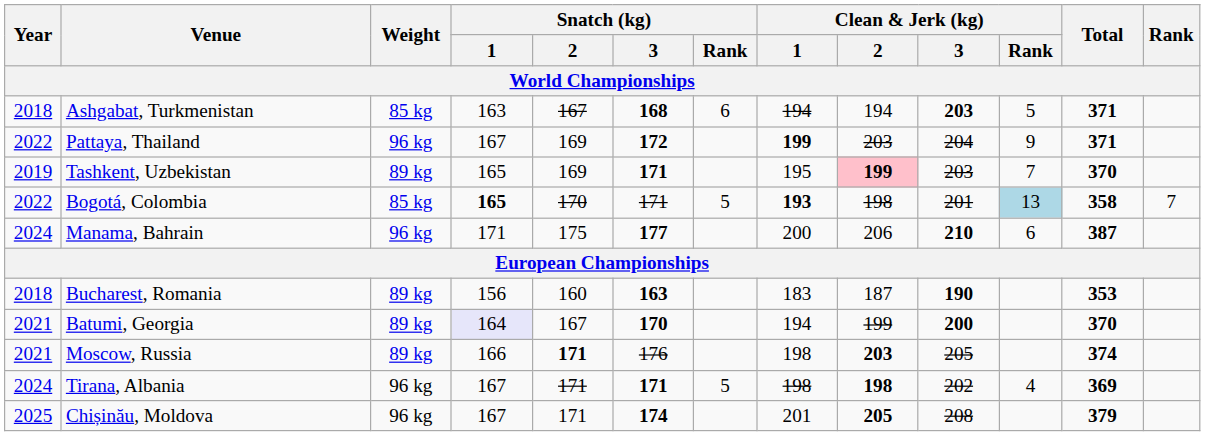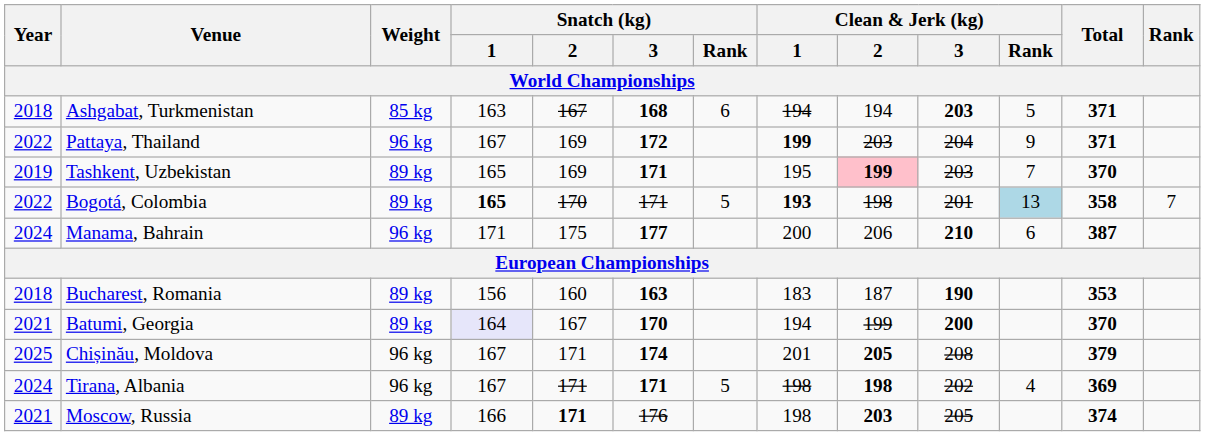 <table class="wikitable" style="text-align:center;">
 <tr>
 <th rowspan=2 width=40>Year</th>
 <th rowspan=2 width=250>Venue</th>
 <th rowspan=2 width=60>Weight</th>
 <th colspan=4>Snatch (kg)</th>
 <th colspan=4>Clean & Jerk (kg)</th>
 <th rowspan=2 width=60>Total</th>
 <th rowspan=2 width=40>Rank</th>
 </tr>
 <tr>
 <th width=60>1</th>
 <th width=60>2</th>
 <th width=60>3</th>
 <th width=45>Rank</th>
 <th width=60>1</th>
 <th width=60>2</th>
 <th width=60>3</th>
 <th width=45>Rank</th>
 </tr>
 <tr>
 <th colspan=13><a href='#'>World Championships</a></th>
 </tr>
 <tr>
 <td><a href='#'>2018</a></td>
 <td align=left><a href='#'>Ashgabat</a>, Turkmenistan</td>
 <td><a href='#'>85 kg</a></td>
 <td>163</td>
 <td><s>167</s></td>
 <td><strong>168</strong></td>
 <td>6</td>
 <td><s>194</s></td>
 <td>194</td>
 <td><strong>203</strong></td>
 <td>5</td>
 <td><strong>371</strong></td>
 <td></td>
 </tr>
 <tr>
 <td><a href='#'>2022</a></td>
 <td align=left><a href='#'>Pattaya</a>, Thailand</td>
 <td><a href='#'>96 kg</a></td>
 <td>167</td>
 <td>169</td>
 <td><strong>172</strong></td>
 <td></td>
 <td><strong>199</strong></td>
 <td><s>203</s></td>
 <td><s>204</s></td>
 <td>9</td>
 <td><strong>371</strong></td>
 <td></td>
 </tr>
 <tr>
 <td><a href='#'>2019</a></td>
 <td align=left><a href='#'>Tashkent</a>, Uzbekistan</td>
 <td><a href='#'>89 kg</a></td>
 <td>165</td>
 <td>169</td>
 <td><strong>171</strong></td>
 <td></td>
 <td>195</td>
 <td style="background: pink;"><strong>199</strong></td>
 <td><s>203</s></td>
 <td>7</td>
 <td><strong>370</strong></td>
 <td></td>
 </tr>
 <tr>
 <td><a href='#'>2022</a></td>
 <td align=left><a href='#'>Bogotá</a>, Colombia</td>
-<td><a href='#'>85 kg</a></td>
+<td><a href='#'>89 kg</a></td>
 <td><strong>165</strong></td>
 <td><s>170</s></td>
 <td><s>171</s></td>
 <td>5</td>
 <td><strong>193</strong></td>
 <td><s>198</s></td>
 <td><s>201</s></td>
 <td style="background: lightblue;">13</td>
 <td><strong>358</strong></td>
 <td>7</td>
 </tr>
 <tr>
 <td><a href='#'>2024</a></td>
 <td align=left><a href='#'>Manama</a>, Bahrain</td>
 <td><a href='#'>96 kg</a></td>
 <td>171</td>
 <td>175</td>
 <td><strong>177</strong></td>
 <td></td>
 <td>200</td>
 <td>206</td>
 <td><strong>210</strong></td>
 <td>6</td>
 <td><strong>387</strong></td>
 <td></td>
 </tr>
 <tr>
 <th colspan=13><a href='#'>European Championships</a></th>
 </tr>
 <tr>
 <td><a href='#'>2018</a></td>
 <td align=left><a href='#'>Bucharest</a>, Romania</td>
 <td><a href='#'>89 kg</a></td>
 <td>156</td>
 <td>160</td>
 <td><strong>163</strong></td>
 <td></td>
 <td>183</td>
 <td>187</td>
 <td><strong>190</strong></td>
 <td></td>
 <td><strong>353</strong></td>
 <td></td>
 </tr>
 <tr>
 <td><a href='#'>2021</a></td>
 <td align=left><a href='#'>Batumi</a>, Georgia</td>
 <td><a href='#'>89 kg</a></td>
 <td style="background: lavender;">164</td>
 <td>167</td>
 <td><strong>170</strong></td>
 <td></td>
 <td>194</td>
 <td><s>199</s></td>
 <td><strong>200</strong></td>
 <td></td>
 <td><strong>370</strong></td>
 <td></td>
 </tr>
 <tr>
-<td><a href='#'>2021</a></td>
-<td align=left><a href='#'>Moscow</a>, Russia</td>
-<td><a href='#'>89 kg</a></td>
-<td>166</td>
-<td><strong>171</strong></td>
-<td><s>176</s></td>
+<td><a href='#'>2025</a></td>
+<td align="left"><a href='#'>Chișinău</a>, Moldova</td>
+<td>96 kg</td>
+<td>167</td>
+<td>171</td>
+<td><strong>174</strong></td>
 <td></td>
-<td>198</td>
-<td><strong>203</strong></td>
-<td><s>205</s></td>
+<td>201</td>
+<td><strong>205</strong></td>
+<td><s>208</s></td>
 <td></td>
-<td><strong>374</strong></td>
+<td><strong>379</strong></td>
 <td></td>
 </tr>
 <tr>
 <td><a href='#'>2024</a></td>
 <td align=left><a href='#'>Tirana</a>, Albania</td>
 <td>96 kg</td>
 <td>167</td>
 <td><s>171</s></td>
 <td><strong>171</strong></td>
 <td>5</td>
 <td><s>198</s></td>
 <td><strong>198</strong></td>
 <td><s>202</s></td>
 <td>4</td>
 <td><strong>369</strong></td>
 <td></td>
 </tr>
 <tr>
-<td><a href='#'>2025</a></td>
-<td align="left"><a href='#'>Chișinău</a>, Moldova</td>
-<td>96 kg</td>
-<td>167</td>
-<td>171</td>
-<td><strong>174</strong></td>
+<td><a href='#'>2021</a></td>
+<td align=left><a href='#'>Moscow</a>, Russia</td>
+<td><a href='#'>89 kg</a></td>
+<td>166</td>
+<td><strong>171</strong></td>
+<td><s>176</s></td>
 <td></td>
-<td>201</td>
-<td><strong>205</strong></td>
-<td><s>208</s></td>
+<td>198</td>
+<td><strong>203</strong></td>
+<td><s>205</s></td>
 <td></td>
-<td><strong>379</strong></td>
+<td><strong>374</strong></td>
 <td></td>
 </tr>
 </table>
